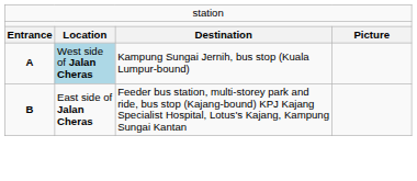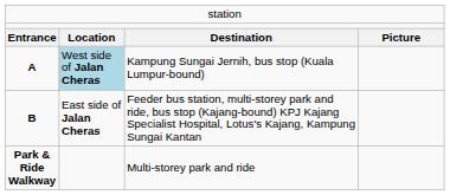 <table class="wikitable" style="width:70%">
 <tr>
 <td colspan=4 align="center"> station</td>
 </tr>
 <tr>
 <td colspan=4 align="center" bgcolor=></td>
 </tr>
 <tr>
 <th style="width:10%">Entrance</th>
 <th style="width:15%">Location</th>
 <th style="width:55%">Destination</th>
 <th style="width:20%">Picture</th>
 </tr>
 <tr>
 <td align="center"><strong><span>A</span></strong></td>
 <td style="background: lightblue;">West side of <strong>Jalan Cheras</strong></td>
 <td>Kampung Sungai Jernih, bus stop (Kuala Lumpur-bound)</td>
 <td></td>
 </tr>
 <tr>
 <td align="center"><strong><span>B</span></strong></td>
 <td>East side of <strong>Jalan Cheras</strong></td>
 <td>Feeder bus station, multi-storey park and ride, bus stop (Kajang-bound) KPJ Kajang Specialist Hospital, Lotus's Kajang, Kampung Sungai Kantan</td>
 <td></td>
 </tr>
+<tr>
+<td align="center"><strong><span>Park & Ride Walkway</span></strong></td>
+<td></td>
+<td>Multi-storey park and ride</td>
+<td></td>
+</tr>
 </table>
